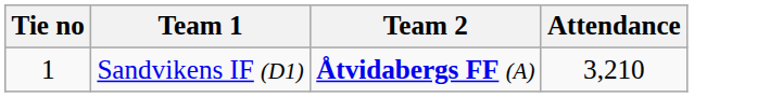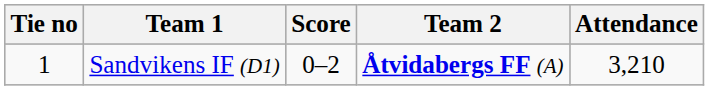 <table class="wikitable" style="text-align:center">
 <tr>
 <th style= width="40px">Tie no</th>
 <th style= width="150px">Team 1</th>
+<th style= width="60px">Score</th>
 <th style= width="150px">Team 2</th>
 <th style= width="30px">Attendance</th>
 </tr>
 <tr>
 <td>1</td>
 <td><a href='#'>Sandvikens IF</a> <em><small>(D1)</small></em></td>
+<td>0–2</td>
 <td><strong><a href='#'>Åtvidabergs FF</a></strong> <em><small>(A)</small></em></td>
 <td>3,210</td>
 </tr>
 </table>
